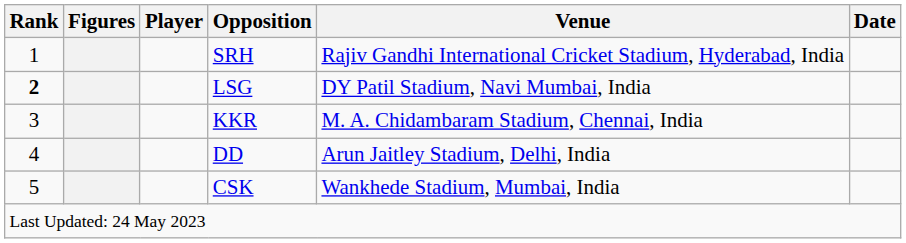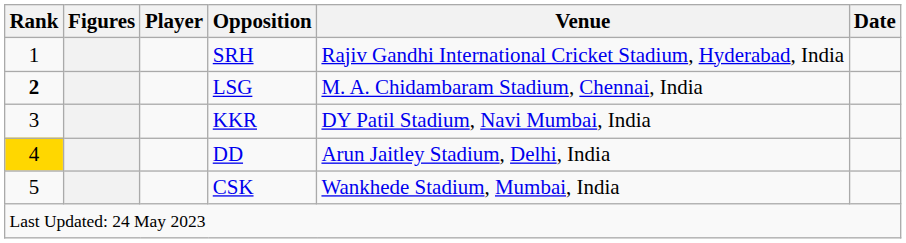 <table class="wikitable">
 <tr>
 <th>Rank</th>
 <th>Figures</th>
 <th>Player</th>
 <th>Opposition</th>
 <th>Venue</th>
 <th>Date</th>
 </tr>
 <tr>
 <td align=center>1</td>
 <th scope=row style=text-align:center;></th>
 <td></td>
 <td><a href='#'>SRH</a></td>
 <td><a href='#'>Rajiv Gandhi International Cricket Stadium</a>, <a href='#'>Hyderabad</a>, India</td>
 <td></td>
 </tr>
 <tr>
 <td align=center><strong>2</strong></td>
 <th scope=row style=text-align:center;></th>
 <td></td>
 <td><a href='#'>LSG</a></td>
-<td><a href='#'>DY Patil Stadium</a>, <a href='#'>Navi Mumbai</a>, India</td>
+<td><a href='#'>M. A. Chidambaram Stadium</a>, <a href='#'>Chennai</a>, India</td>
 <td></td>
 </tr>
 <tr>
 <td align=center>3</td>
 <th scope=row style=text-align:center;></th>
 <td></td>
 <td><a href='#'>KKR</a></td>
-<td><a href='#'>M. A. Chidambaram Stadium</a>, <a href='#'>Chennai</a>, India</td>
+<td><a href='#'>DY Patil Stadium</a>, <a href='#'>Navi Mumbai</a>, India</td>
 <td></td>
 </tr>
 <tr>
-<td align=center>4</td>
+<td align=center style="background: gold;">4</td>
 <th scope=row style=text-align:center;></th>
 <td></td>
 <td><a href='#'>DD</a></td>
 <td><a href='#'>Arun Jaitley Stadium</a>, <a href='#'>Delhi</a>, India</td>
 <td></td>
 </tr>
 <tr>
 <td align=center>5</td>
 <th scope=row style=text-align:center;></th>
 <td></td>
 <td><a href='#'>CSK</a></td>
 <td><a href='#'>Wankhede Stadium</a>, <a href='#'>Mumbai</a>, India</td>
 <td></td>
 </tr>
 <tr class=sortbottom>
 <td colspan=6><small>Last Updated: 24 May 2023</small></td>
 </tr>
 </table>
